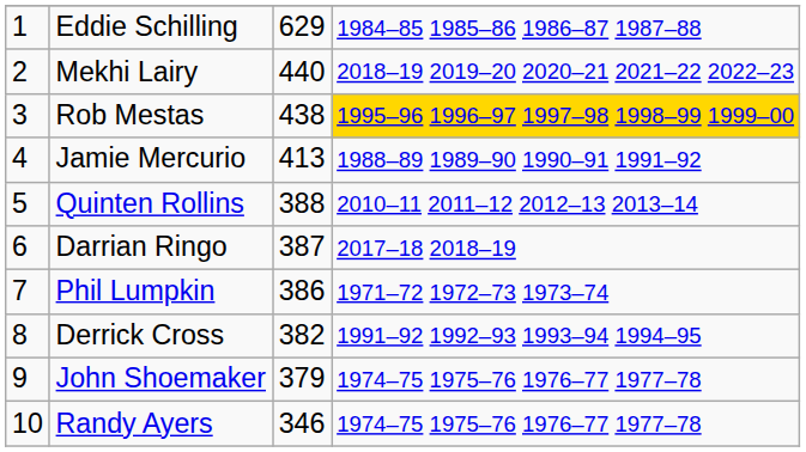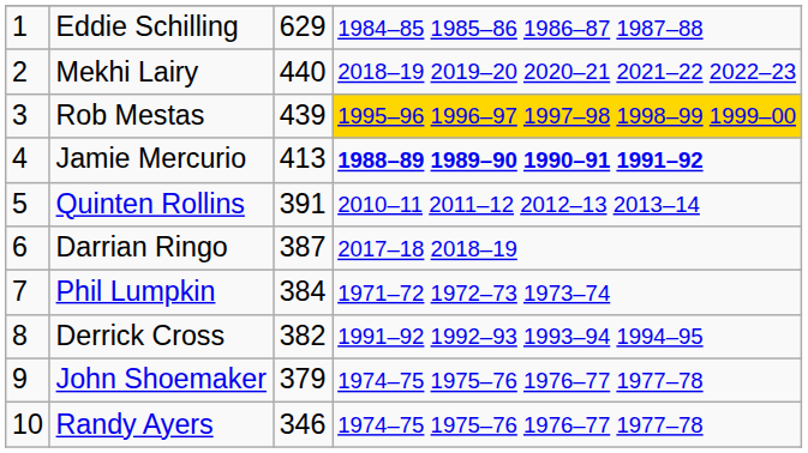 <table class="wikitable">
 <tr>
 </tr>
 <tr>
 <td>1</td>
 <td>Eddie Schilling</td>
 <td>629</td>
 <td style="font-size:80%;"><a href='#'>1984–85</a> <a href='#'>1985–86</a> <a href='#'>1986–87</a> <a href='#'>1987–88</a></td>
 </tr>
 <tr>
 <td>2</td>
 <td>Mekhi Lairy</td>
 <td>440</td>
 <td style="font-size:80%;"><a href='#'>2018–19</a> <a href='#'>2019–20</a> <a href='#'>2020–21</a> <a href='#'>2021–22</a> <a href='#'>2022–23</a></td>
 </tr>
 <tr>
 <td>3</td>
 <td>Rob Mestas</td>
-<td>438</td>
+<td>439</td>
 <td style="background: gold; font-size:80%;"><a href='#'>1995–96</a> <a href='#'>1996–97</a> <a href='#'>1997–98</a> <a href='#'>1998–99</a> <a href='#'>1999–00</a></td>
 </tr>
 <tr>
 <td>4</td>
 <td>Jamie Mercurio</td>
 <td>413</td>
-<td style="font-size:80%;"><a href='#'>1988–89</a> <a href='#'>1989–90</a> <a href='#'>1990–91</a> <a href='#'>1991–92</a></td>
+<td style="font-size:80%;"><strong><a href='#'>1988–89</a> <a href='#'>1989–90</a> <a href='#'>1990–91</a> <a href='#'>1991–92</a></strong></td>
 </tr>
 <tr>
 <td>5</td>
 <td><a href='#'>Quinten Rollins</a></td>
-<td>388</td>
+<td>391</td>
 <td style="font-size:80%;"><a href='#'>2010–11</a> <a href='#'>2011–12</a> <a href='#'>2012–13</a> <a href='#'>2013–14</a></td>
 </tr>
 <tr>
 <td>6</td>
 <td>Darrian Ringo</td>
 <td>387</td>
 <td style="font-size:80%;"><a href='#'>2017–18</a> <a href='#'>2018–19</a></td>
 </tr>
 <tr>
 <td>7</td>
 <td><a href='#'>Phil Lumpkin</a></td>
-<td>386</td>
+<td>384</td>
 <td style="font-size:80%;"><a href='#'>1971–72</a> <a href='#'>1972–73</a> <a href='#'>1973–74</a></td>
 </tr>
 <tr>
 <td>8</td>
 <td>Derrick Cross</td>
 <td>382</td>
 <td style="font-size:80%;"><a href='#'>1991–92</a> <a href='#'>1992–93</a> <a href='#'>1993–94</a> <a href='#'>1994–95</a></td>
 </tr>
 <tr>
 <td>9</td>
 <td><a href='#'>John Shoemaker</a></td>
 <td>379</td>
 <td style="font-size:80%;"><a href='#'>1974–75</a> <a href='#'>1975–76</a> <a href='#'>1976–77</a> <a href='#'>1977–78</a></td>
 </tr>
 <tr>
 <td>10</td>
 <td><a href='#'>Randy Ayers</a></td>
 <td>346</td>
 <td style="font-size:80%;"><a href='#'>1974–75</a> <a href='#'>1975–76</a> <a href='#'>1976–77</a> <a href='#'>1977–78</a></td>
 </tr>
 </table>
